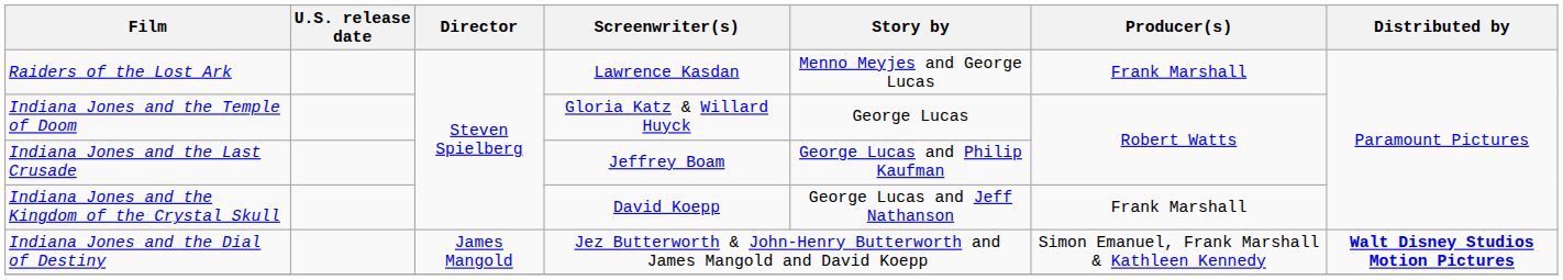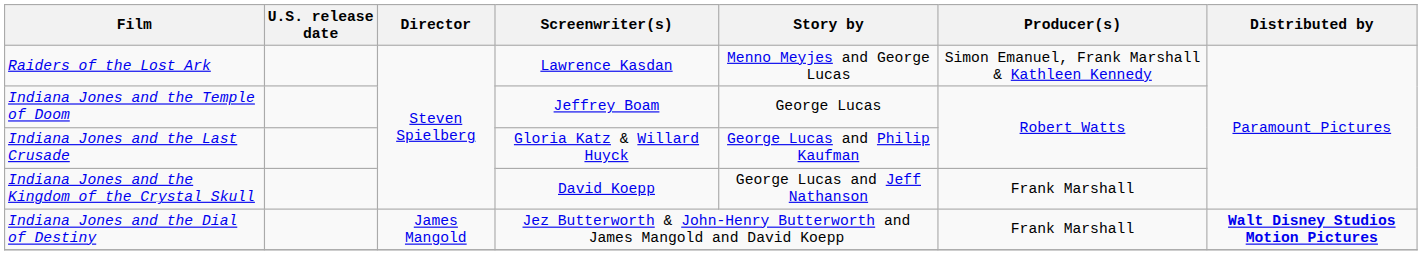 <table class="wikitable plainrowheaders" style="text-align:center">
 <tr>
 <th>Film</th>
 <th>U.S. release date</th>
 <th>Director</th>
 <th>Screenwriter(s)</th>
 <th>Story by</th>
 <th>Producer(s)</th>
 <th>Distributed by</th>
 </tr>
 <tr>
 <td style="text-align:left"><em><a href='#'>Raiders of the Lost Ark</a></em></td>
 <td style="text-align:left"></td>
 <td rowspan="4"><a href='#'>Steven Spielberg</a></td>
 <td><a href='#'>Lawrence Kasdan</a></td>
 <td><a href='#'>Menno Meyjes</a> and George Lucas</td>
-<td><a href='#'>Frank Marshall</a></td>
+<td>Simon Emanuel, Frank Marshall & <a href='#'>Kathleen Kennedy</a></td>
 <td rowspan="4"><a href='#'>Paramount Pictures</a></td>
 </tr>
 <tr>
 <td style="text-align:left"><em><a href='#'>Indiana Jones and the Temple of Doom</a></em></td>
 <td style="text-align:left"></td>
-<td><a href='#'>Gloria Katz</a> & <a href='#'>Willard Huyck</a></td>
+<td><a href='#'>Jeffrey Boam</a></td>
 <td>George Lucas</td>
 <td rowspan="2"><a href='#'>Robert Watts</a></td>
 </tr>
 <tr>
 <td style="text-align:left"><em><a href='#'>Indiana Jones and the Last Crusade</a></em></td>
 <td style="text-align:left"></td>
-<td><a href='#'>Jeffrey Boam</a></td>
+<td><a href='#'>Gloria Katz</a> & <a href='#'>Willard Huyck</a></td>
 <td><a href='#'>George Lucas</a> and <a href='#'>Philip Kaufman</a></td>
 </tr>
 <tr>
 <td style="text-align:left"><em><a href='#'>Indiana Jones and the Kingdom of the Crystal Skull</a></em></td>
 <td style="text-align:left"></td>
 <td><a href='#'>David Koepp</a></td>
 <td>George Lucas and <a href='#'>Jeff Nathanson</a></td>
 <td>Frank Marshall</td>
 </tr>
 <tr>
 <td style="text-align:left"><em><a href='#'>Indiana Jones and the Dial of Destiny</a></em></td>
 <td style="text-align:left"></td>
 <td><a href='#'>James Mangold</a></td>
 <td colspan="2"><a href='#'>Jez Butterworth</a> & <a href='#'>John-Henry Butterworth</a> and James Mangold and David Koepp</td>
-<td>Simon Emanuel, Frank Marshall & <a href='#'>Kathleen Kennedy</a></td>
+<td>Frank Marshall</td>
 <td><strong><a href='#'>Walt Disney Studios Motion Pictures</a></strong></td>
 </tr>
 <tr>
 </tr>
 </table>
